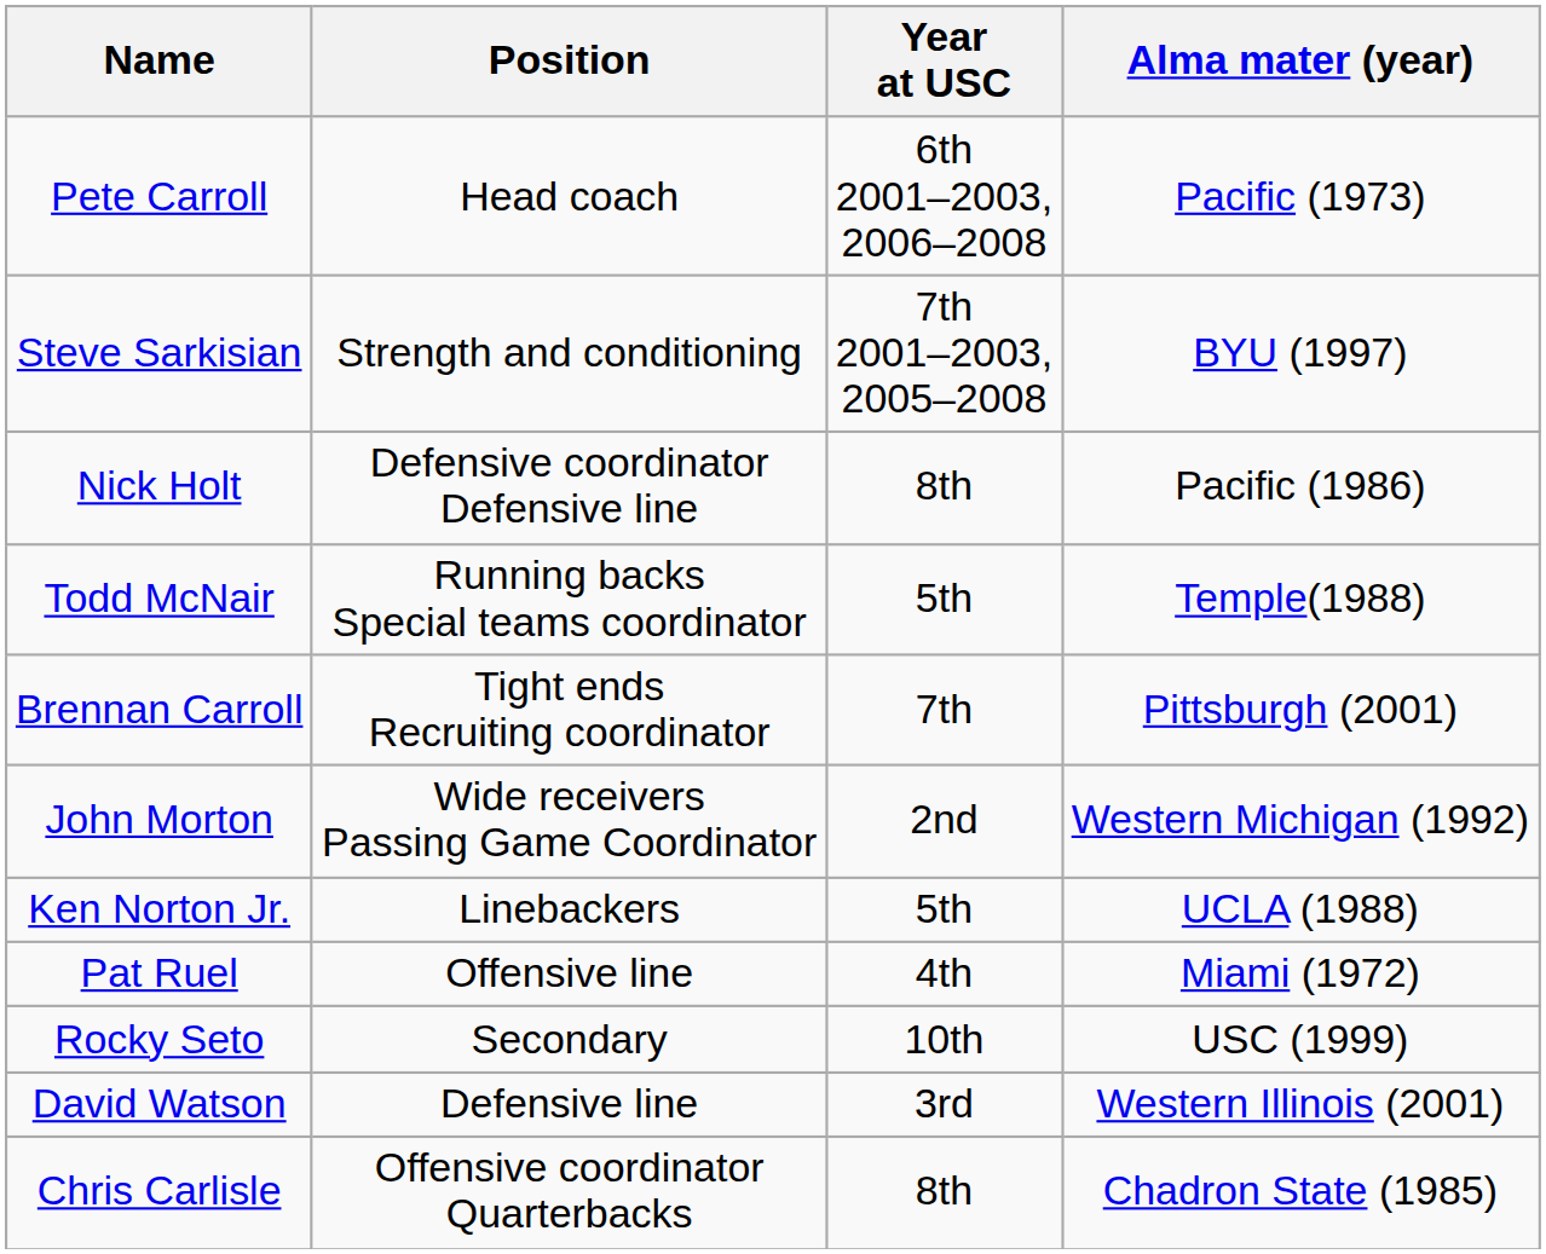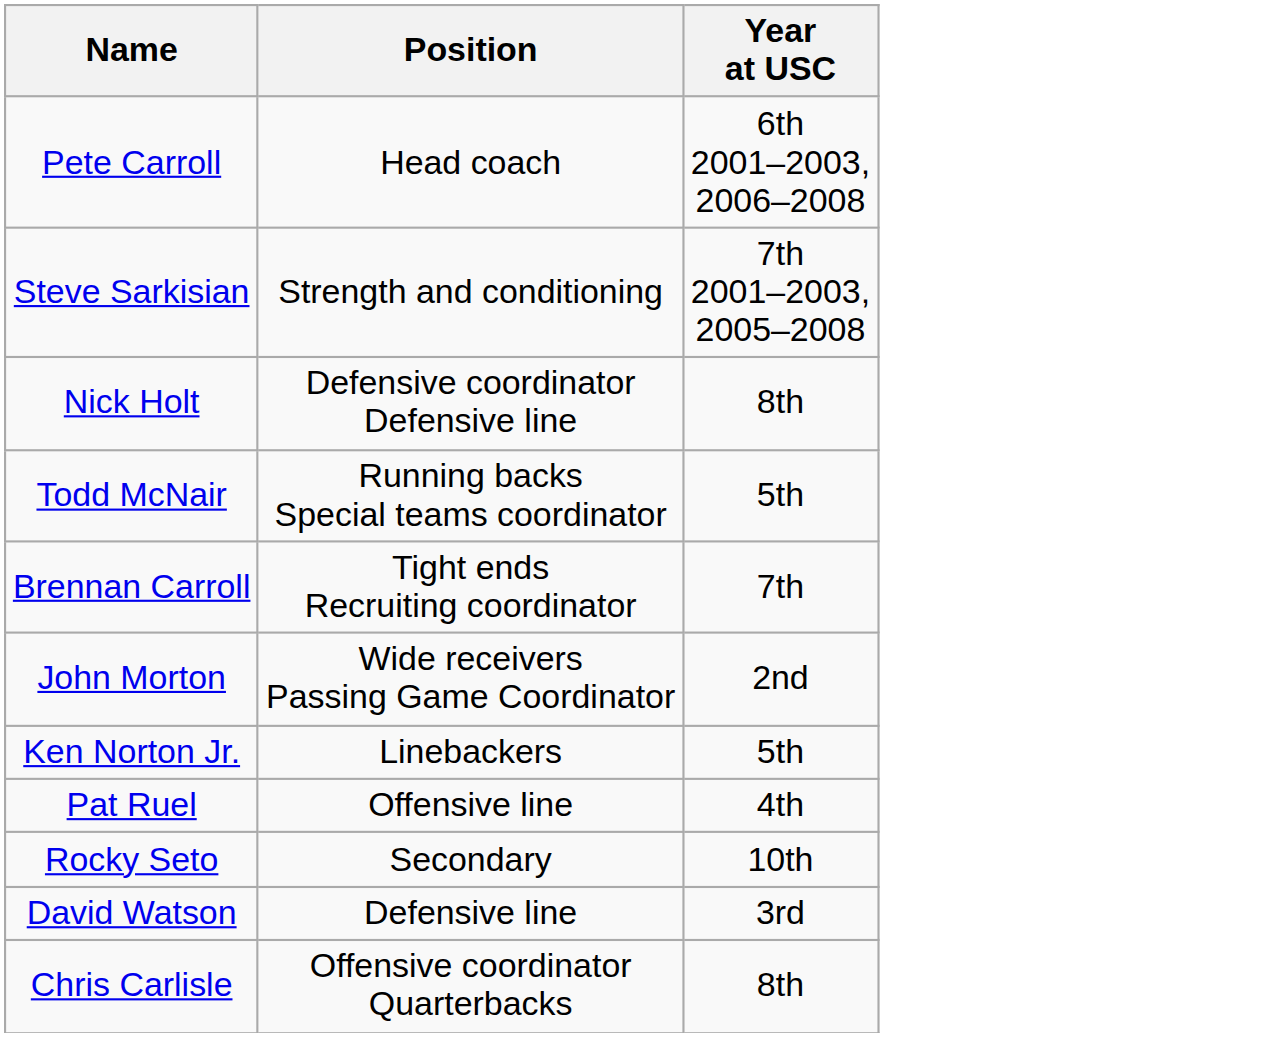 <table class="wikitable">
 <tr>
 <th>Name</th>
 <th>Position</th>
 <th>Year<br>at USC</th>
-<th><a href='#'>Alma mater</a> (year)</th>
 </tr>
 <tr style="text-align:center;">
 <td><a href='#'>Pete Carroll</a></td>
 <td>Head coach</td>
 <td>6th<br>2001–2003,<br>2006–2008</td>
-<td><a href='#'>Pacific</a> (1973)</td>
 </tr>
 <tr style="text-align:center;">
 <td><a href='#'>Steve Sarkisian</a></td>
 <td>Strength and conditioning</td>
 <td>7th<br>2001–2003,<br>2005–2008</td>
-<td><a href='#'>BYU</a> (1997)</td>
 </tr>
 <tr style="text-align:center;">
 <td><a href='#'>Nick Holt</a></td>
 <td>Defensive coordinator<br>Defensive line</td>
 <td>8th</td>
-<td>Pacific (1986)</td>
 </tr>
 <tr style="text-align:center;">
 <td><a href='#'>Todd McNair</a></td>
 <td>Running backs<br>Special teams coordinator</td>
 <td>5th</td>
-<td><a href='#'>Temple</a>(1988)</td>
 </tr>
 <tr style="text-align:center;">
 <td><a href='#'>Brennan Carroll</a></td>
 <td>Tight ends<br>Recruiting coordinator</td>
 <td>7th</td>
-<td><a href='#'>Pittsburgh</a> (2001)</td>
 </tr>
 <tr style="text-align:center;">
 <td><a href='#'>John Morton</a></td>
 <td>Wide receivers<br>Passing Game Coordinator</td>
 <td>2nd</td>
-<td><a href='#'>Western Michigan</a> (1992)</td>
 </tr>
 <tr style="text-align:center;">
 <td><a href='#'>Ken Norton Jr.</a></td>
 <td>Linebackers</td>
 <td>5th</td>
-<td><a href='#'>UCLA</a> (1988)</td>
 </tr>
 <tr style="text-align:center;">
 <td><a href='#'>Pat Ruel</a></td>
 <td>Offensive line</td>
 <td>4th</td>
-<td><a href='#'>Miami</a> (1972)</td>
 </tr>
 <tr style="text-align:center;">
 <td><a href='#'>Rocky Seto</a></td>
 <td>Secondary</td>
 <td>10th</td>
-<td>USC (1999)</td>
 </tr>
 <tr style="text-align:center;">
 <td><a href='#'>David Watson</a></td>
 <td>Defensive line</td>
 <td>3rd</td>
-<td><a href='#'>Western Illinois</a> (2001)</td>
 </tr>
 <tr style="text-align:center;">
 <td><a href='#'>Chris Carlisle</a></td>
 <td>Offensive coordinator<br>Quarterbacks</td>
 <td>8th</td>
-<td><a href='#'>Chadron State</a> (1985)</td>
 </tr>
 </table>
